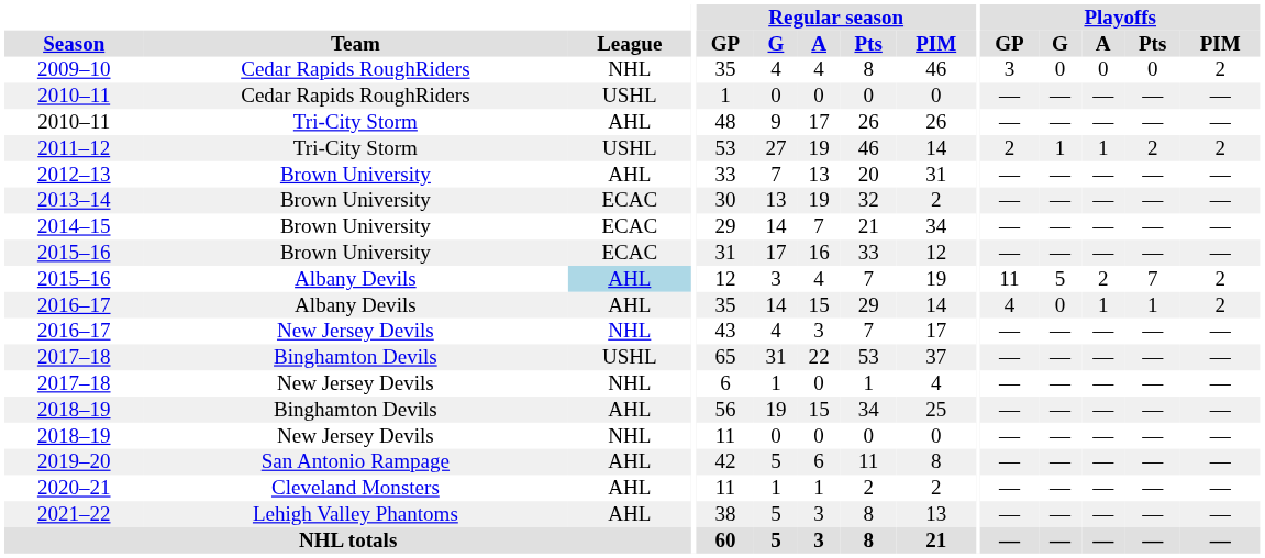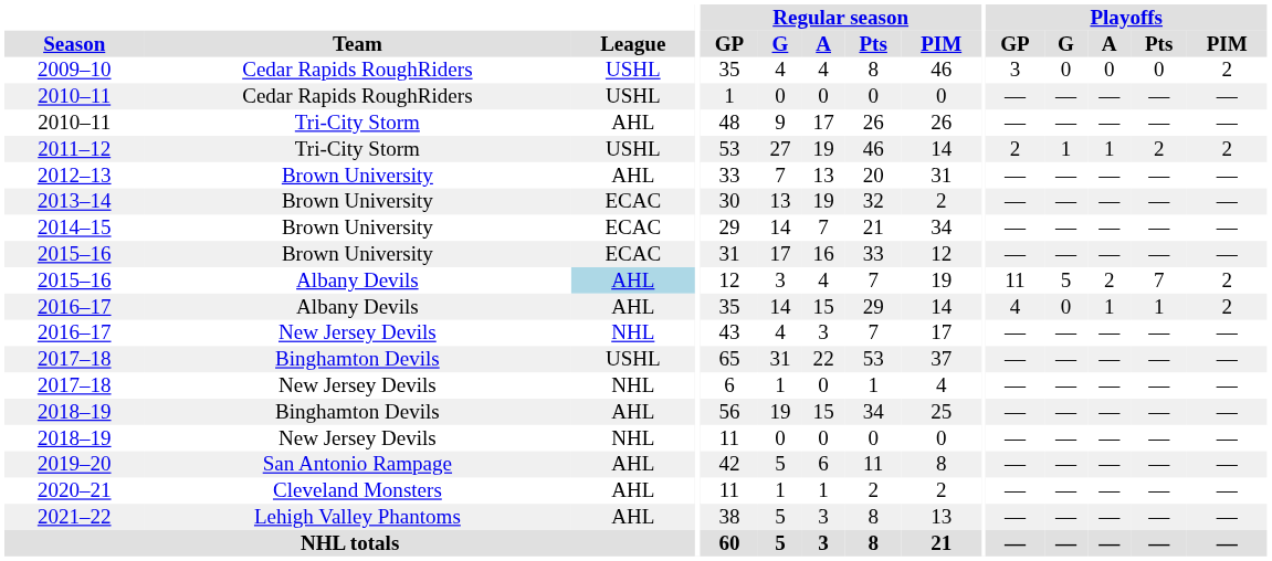 <table border="0" cellpadding="1" cellspacing="0" style="text-align:center; width:60em">
 <tr bgcolor="#e0e0e0">
 <th colspan="3" bgcolor="#ffffff"></th>
 <th rowspan="99" bgcolor="#ffffff"></th>
 <th colspan="5"><a href='#'>Regular season</a></th>
 <th rowspan="99" bgcolor="#ffffff"></th>
 <th colspan="5"><a href='#'>Playoffs</a></th>
 </tr>
 <tr bgcolor="#e0e0e0">
 <th><a href='#'>Season</a></th>
 <th>Team</th>
 <th>League</th>
 <th>GP</th>
 <th><a href='#'>G</a></th>
 <th><a href='#'>A</a></th>
 <th><a href='#'>Pts</a></th>
 <th><a href='#'>PIM</a></th>
 <th>GP</th>
 <th>G</th>
 <th>A</th>
 <th>Pts</th>
 <th>PIM</th>
 </tr>
 <tr>
 <td><a href='#'>2009–10</a></td>
 <td><a href='#'>Cedar Rapids RoughRiders</a></td>
-<td>NHL</td>
+<td><a href='#'>USHL</a></td>
 <td>35</td>
 <td>4</td>
 <td>4</td>
 <td>8</td>
 <td>46</td>
 <td>3</td>
 <td>0</td>
 <td>0</td>
 <td>0</td>
 <td>2</td>
 </tr>
 <tr bgcolor="#f0f0f0">
 <td><a href='#'>2010–11</a></td>
 <td>Cedar Rapids RoughRiders</td>
 <td>USHL</td>
 <td>1</td>
 <td>0</td>
 <td>0</td>
 <td>0</td>
 <td>0</td>
 <td>—</td>
 <td>—</td>
 <td>—</td>
 <td>—</td>
 <td>—</td>
 </tr>
 <tr>
 <td>2010–11</td>
 <td><a href='#'>Tri-City Storm</a></td>
 <td>AHL</td>
 <td>48</td>
 <td>9</td>
 <td>17</td>
 <td>26</td>
 <td>26</td>
 <td>—</td>
 <td>—</td>
 <td>—</td>
 <td>—</td>
 <td>—</td>
 </tr>
 <tr bgcolor="#f0f0f0">
 <td><a href='#'>2011–12</a></td>
 <td>Tri-City Storm</td>
 <td>USHL</td>
 <td>53</td>
 <td>27</td>
 <td>19</td>
 <td>46</td>
 <td>14</td>
 <td>2</td>
 <td>1</td>
 <td>1</td>
 <td>2</td>
 <td>2</td>
 </tr>
 <tr>
 <td><a href='#'>2012–13</a></td>
 <td><a href='#'>Brown University</a></td>
 <td>AHL</td>
 <td>33</td>
 <td>7</td>
 <td>13</td>
 <td>20</td>
 <td>31</td>
 <td>—</td>
 <td>—</td>
 <td>—</td>
 <td>—</td>
 <td>—</td>
 </tr>
 <tr bgcolor="#f0f0f0">
 <td><a href='#'>2013–14</a></td>
 <td>Brown University</td>
 <td>ECAC</td>
 <td>30</td>
 <td>13</td>
 <td>19</td>
 <td>32</td>
 <td>2</td>
 <td>—</td>
 <td>—</td>
 <td>—</td>
 <td>—</td>
 <td>—</td>
 </tr>
 <tr>
 <td><a href='#'>2014–15</a></td>
 <td>Brown University</td>
 <td>ECAC</td>
 <td>29</td>
 <td>14</td>
 <td>7</td>
 <td>21</td>
 <td>34</td>
 <td>—</td>
 <td>—</td>
 <td>—</td>
 <td>—</td>
 <td>—</td>
 </tr>
 <tr bgcolor="#f0f0f0">
 <td><a href='#'>2015–16</a></td>
 <td>Brown University</td>
 <td>ECAC</td>
 <td>31</td>
 <td>17</td>
 <td>16</td>
 <td>33</td>
 <td>12</td>
 <td>—</td>
 <td>—</td>
 <td>—</td>
 <td>—</td>
 <td>—</td>
 </tr>
 <tr>
 <td><a href='#'>2015–16</a></td>
 <td><a href='#'>Albany Devils</a></td>
 <td style="background: lightblue;"><a href='#'>AHL</a></td>
 <td>12</td>
 <td>3</td>
 <td>4</td>
 <td>7</td>
 <td>19</td>
 <td>11</td>
 <td>5</td>
 <td>2</td>
 <td>7</td>
 <td>2</td>
 </tr>
 <tr bgcolor="#f0f0f0">
 <td><a href='#'>2016–17</a></td>
 <td>Albany Devils</td>
 <td>AHL</td>
 <td>35</td>
 <td>14</td>
 <td>15</td>
 <td>29</td>
 <td>14</td>
 <td>4</td>
 <td>0</td>
 <td>1</td>
 <td>1</td>
 <td>2</td>
 </tr>
 <tr>
 <td><a href='#'>2016–17</a></td>
 <td><a href='#'>New Jersey Devils</a></td>
 <td><a href='#'>NHL</a></td>
 <td>43</td>
 <td>4</td>
 <td>3</td>
 <td>7</td>
 <td>17</td>
 <td>—</td>
 <td>—</td>
 <td>—</td>
 <td>—</td>
 <td>—</td>
 </tr>
 <tr bgcolor="#f0f0f0">
 <td><a href='#'>2017–18</a></td>
 <td><a href='#'>Binghamton Devils</a></td>
 <td>USHL</td>
 <td>65</td>
 <td>31</td>
 <td>22</td>
 <td>53</td>
 <td>37</td>
 <td>—</td>
 <td>—</td>
 <td>—</td>
 <td>—</td>
 <td>—</td>
 </tr>
 <tr>
 <td><a href='#'>2017–18</a></td>
 <td>New Jersey Devils</td>
 <td>NHL</td>
 <td>6</td>
 <td>1</td>
 <td>0</td>
 <td>1</td>
 <td>4</td>
 <td>—</td>
 <td>—</td>
 <td>—</td>
 <td>—</td>
 <td>—</td>
 </tr>
 <tr bgcolor="#f0f0f0">
 <td><a href='#'>2018–19</a></td>
 <td>Binghamton Devils</td>
 <td>AHL</td>
 <td>56</td>
 <td>19</td>
 <td>15</td>
 <td>34</td>
 <td>25</td>
 <td>—</td>
 <td>—</td>
 <td>—</td>
 <td>—</td>
 <td>—</td>
 </tr>
 <tr>
 <td><a href='#'>2018–19</a></td>
 <td>New Jersey Devils</td>
 <td>NHL</td>
 <td>11</td>
 <td>0</td>
 <td>0</td>
 <td>0</td>
 <td>0</td>
 <td>—</td>
 <td>—</td>
 <td>—</td>
 <td>—</td>
 <td>—</td>
 </tr>
 <tr bgcolor="#f0f0f0">
 <td><a href='#'>2019–20</a></td>
 <td><a href='#'>San Antonio Rampage</a></td>
 <td>AHL</td>
 <td>42</td>
 <td>5</td>
 <td>6</td>
 <td>11</td>
 <td>8</td>
 <td>—</td>
 <td>—</td>
 <td>—</td>
 <td>—</td>
 <td>—</td>
 </tr>
 <tr>
 <td><a href='#'>2020–21</a></td>
 <td><a href='#'>Cleveland Monsters</a></td>
 <td>AHL</td>
 <td>11</td>
 <td>1</td>
 <td>1</td>
 <td>2</td>
 <td>2</td>
 <td>—</td>
 <td>—</td>
 <td>—</td>
 <td>—</td>
 <td>—</td>
 </tr>
 <tr bgcolor="#f0f0f0">
 <td><a href='#'>2021–22</a></td>
 <td><a href='#'>Lehigh Valley Phantoms</a></td>
 <td>AHL</td>
 <td>38</td>
 <td>5</td>
 <td>3</td>
 <td>8</td>
 <td>13</td>
 <td>—</td>
 <td>—</td>
 <td>—</td>
 <td>—</td>
 <td>—</td>
 </tr>
 <tr bgcolor="#e0e0e0">
 <th colspan="3">NHL totals</th>
 <th>60</th>
 <th>5</th>
 <th>3</th>
 <th>8</th>
 <th>21</th>
 <th>—</th>
 <th>—</th>
 <th>—</th>
 <th>—</th>
 <th>—</th>
 </tr>
 </table>
